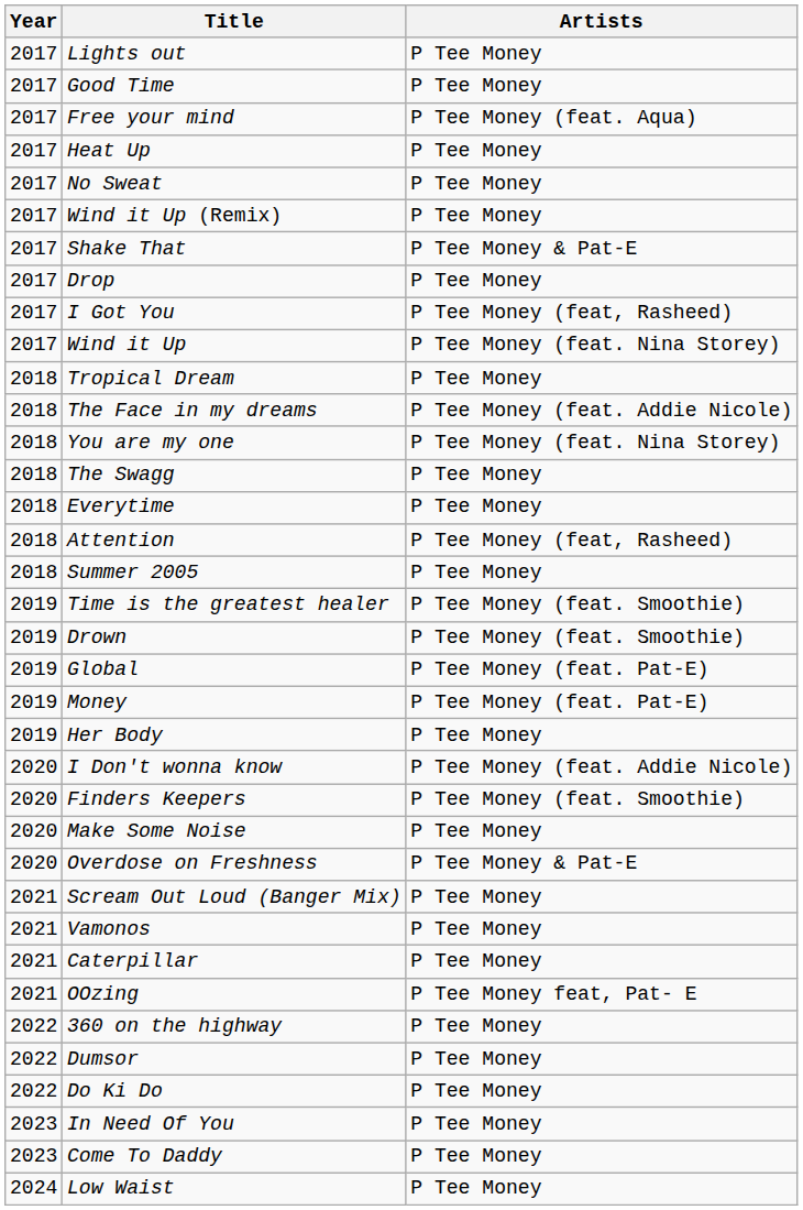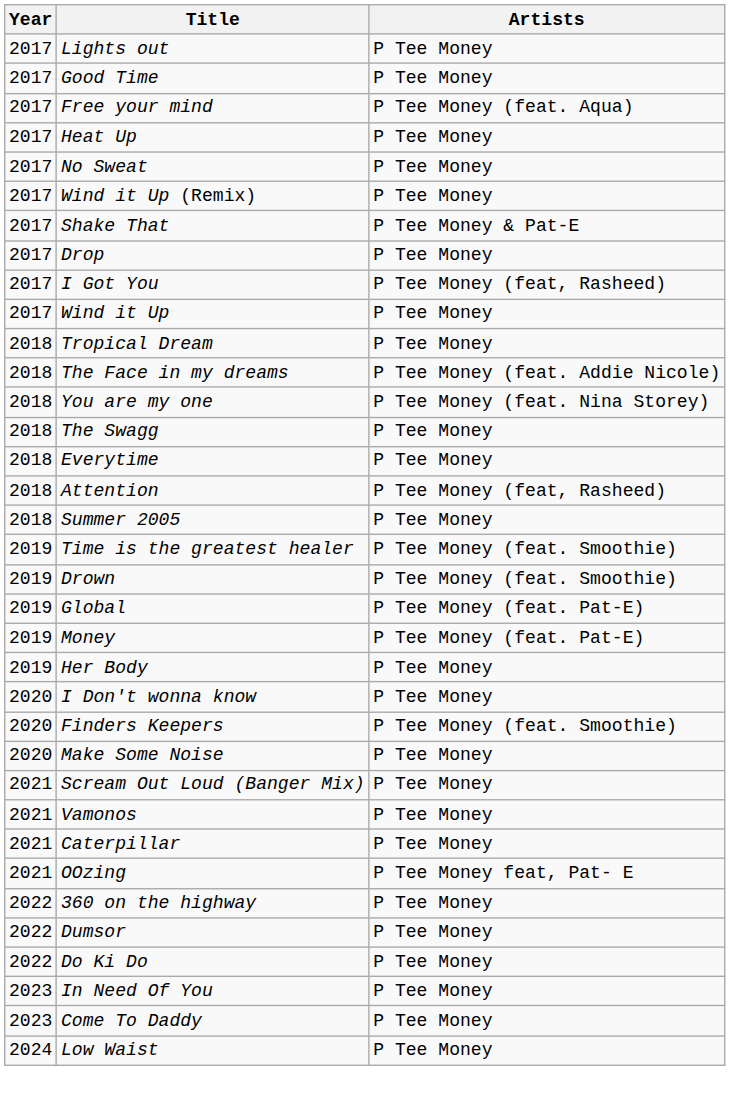 <table class="wikitable">
 <tr>
 <th>Year</th>
 <th>Title</th>
 <th>Artists</th>
 </tr>
 <tr>
 <td>2017</td>
 <td><em>Lights out</em></td>
 <td>P Tee Money</td>
 </tr>
 <tr>
 <td>2017</td>
 <td><em>Good Time</em></td>
 <td>P Tee Money</td>
 </tr>
 <tr>
 <td>2017</td>
 <td><em>Free your mind</em></td>
 <td>P Tee Money (feat. Aqua)</td>
 </tr>
 <tr>
 <td>2017</td>
 <td><em>Heat Up</em></td>
 <td>P Tee Money</td>
 </tr>
 <tr>
 <td>2017</td>
 <td><em>No Sweat</em></td>
 <td>P Tee Money</td>
 </tr>
 <tr>
 <td>2017</td>
 <td><em>Wind it Up</em> (Remix)</td>
 <td>P Tee Money</td>
 </tr>
 <tr>
 <td>2017</td>
 <td><em>Shake That</em></td>
 <td>P Tee Money & Pat-E</td>
 </tr>
 <tr>
 <td>2017</td>
 <td><em>Drop</em></td>
 <td>P Tee Money</td>
 </tr>
 <tr>
 <td>2017</td>
 <td><em>I Got You</em></td>
 <td>P Tee Money  (feat, Rasheed)</td>
 </tr>
 <tr>
 <td>2017</td>
 <td><em>Wind it Up</em></td>
-<td>P Tee Money (feat. Nina Storey)</td>
+<td>P Tee Money</td>
 </tr>
 <tr>
 <td>2018</td>
 <td><em>Tropical Dream</em></td>
 <td>P Tee Money</td>
 </tr>
 <tr>
 <td>2018</td>
 <td><em>The Face in my dreams</em></td>
 <td>P Tee Money (feat. Addie Nicole)</td>
 </tr>
 <tr>
 <td>2018</td>
 <td><em>You are my one</em></td>
 <td>P Tee Money (feat. Nina Storey)</td>
 </tr>
 <tr>
 <td>2018</td>
 <td><em>The Swagg</em></td>
 <td>P Tee Money</td>
 </tr>
 <tr>
 <td>2018</td>
 <td><em>Everytime</em></td>
 <td>P Tee Money</td>
 </tr>
 <tr>
 <td>2018</td>
 <td><em>Attention</em></td>
 <td>P Tee Money  (feat, Rasheed)</td>
 </tr>
 <tr>
 <td>2018</td>
 <td><em>Summer 2005</em></td>
 <td>P Tee Money</td>
 </tr>
 <tr>
 <td>2019</td>
 <td><em>Time is the greatest healer</em></td>
 <td>P Tee Money (feat. Smoothie)</td>
 </tr>
 <tr>
 <td>2019</td>
 <td><em>Drown</em></td>
 <td>P Tee Money (feat. Smoothie)</td>
 </tr>
 <tr>
 <td>2019</td>
 <td><em>Global </em></td>
 <td>P Tee Money (feat. Pat-E)</td>
 </tr>
 <tr>
 <td>2019</td>
 <td><em>Money</em></td>
 <td>P Tee Money (feat. Pat-E)</td>
 </tr>
 <tr>
 <td>2019</td>
 <td><em>Her Body</em></td>
 <td>P Tee Money</td>
 </tr>
 <tr>
 <td>2020</td>
 <td><em>I Don't wonna know</em></td>
-<td>P Tee Money (feat. Addie Nicole)</td>
+<td>P Tee Money</td>
 </tr>
 <tr>
 <td>2020</td>
 <td><em>Finders Keepers</em></td>
 <td>P Tee Money (feat. Smoothie)</td>
 </tr>
 <tr>
 <td>2020</td>
 <td><em>Make Some Noise</em></td>
 <td>P Tee Money</td>
-</tr>
-<tr>
-<td>2020</td>
-<td><em>Overdose on Freshness</em></td>
-<td>P Tee Money & Pat-E</td>
 </tr>
 <tr>
 <td>2021</td>
 <td><em>Scream Out Loud (Banger Mix)</em></td>
 <td>P Tee Money</td>
 </tr>
 <tr>
 <td>2021</td>
 <td><em>Vamonos</em></td>
 <td>P Tee Money</td>
 </tr>
 <tr>
 <td>2021</td>
 <td><em>Caterpillar</em></td>
 <td>P Tee Money</td>
 </tr>
 <tr>
 <td>2021</td>
 <td><em>OOzing</em></td>
 <td>P Tee Money feat, Pat- E</td>
 </tr>
 <tr>
 <td>2022</td>
 <td><em>360 on the highway</em></td>
 <td>P Tee Money</td>
 </tr>
 <tr>
 <td>2022</td>
 <td><em>Dumsor</em></td>
 <td>P Tee Money</td>
 </tr>
 <tr>
 <td>2022</td>
 <td><em>Do Ki Do</em></td>
 <td>P Tee Money</td>
 </tr>
 <tr>
 <td>2023</td>
 <td><em>In Need Of You</em></td>
 <td>P Tee Money</td>
 </tr>
 <tr>
 <td>2023</td>
 <td><em>Come To Daddy</em></td>
 <td>P Tee Money</td>
 </tr>
 <tr>
 <td>2024</td>
 <td><em>Low Waist</em></td>
 <td>P Tee Money</td>
 </tr>
 </table>
